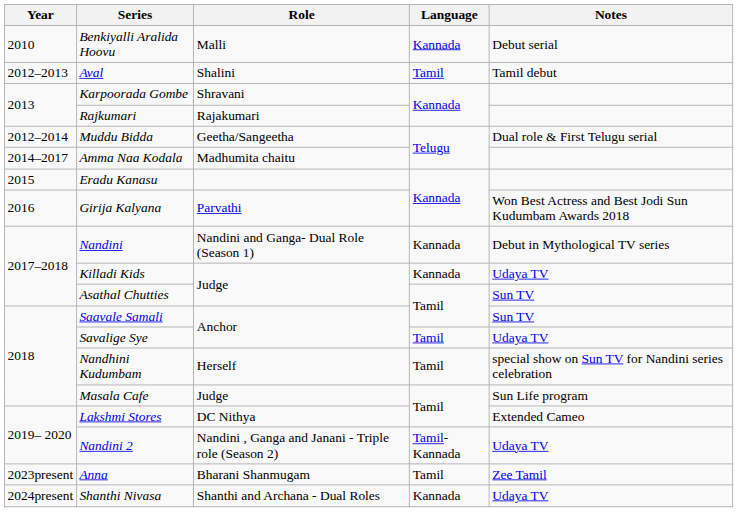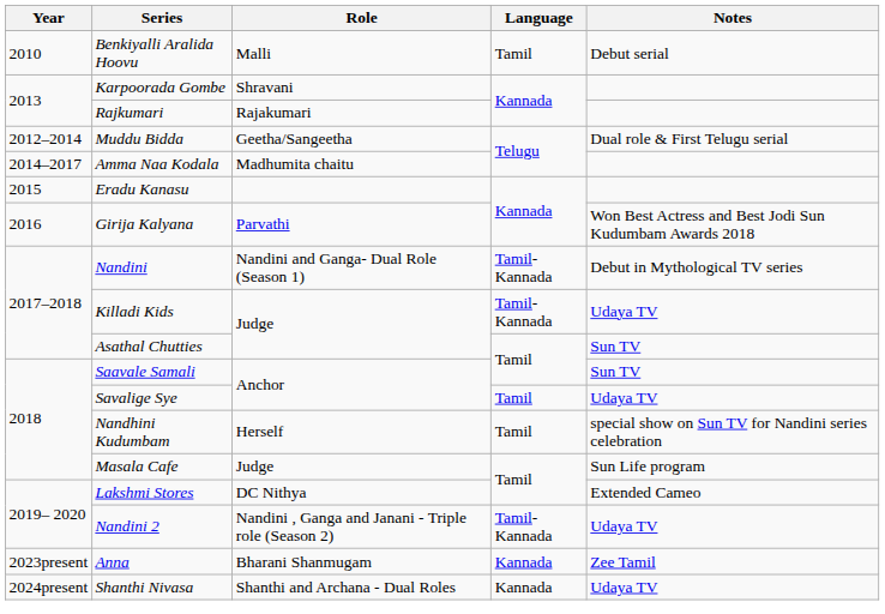 <table class="wikitable sortable">
 <tr>
 <th scope="col">Year</th>
 <th scope="col">Series</th>
 <th scope="col">Role</th>
 <th scope="col">Language</th>
 <th scope="col" class="unsortable">Notes</th>
 </tr>
 <tr>
 <td>2010</td>
 <td><em>Benkiyalli Aralida Hoovu</em></td>
 <td>Malli</td>
-<td><a href='#'>Kannada</a></td>
+<td>Tamil</td>
 <td>Debut serial</td>
-</tr>
-<tr>
-<td>2012–2013</td>
-<td><em><a href='#'>Aval</a></em></td>
-<td>Shalini</td>
-<td><a href='#'>Tamil</a></td>
-<td>Tamil debut</td>
 </tr>
 <tr>
 <td rowspan=2>2013</td>
 <td><em>Karpoorada Gombe</em></td>
 <td>Shravani</td>
 <td rowspan="2"><a href='#'>Kannada</a></td>
 <td></td>
 </tr>
 <tr>
 <td><em>Rajkumari</em></td>
 <td>Rajakumari</td>
 <td></td>
 </tr>
 <tr>
 <td>2012–2014</td>
 <td><em>Muddu Bidda</em></td>
 <td>Geetha/Sangeetha</td>
 <td rowspan=2><a href='#'>Telugu</a></td>
 <td>Dual role & First Telugu serial</td>
 </tr>
 <tr>
 <td>2014–2017</td>
 <td><em>Amma Naa Kodala</em></td>
 <td>Madhumita chaitu</td>
 <td></td>
 </tr>
 <tr>
 <td>2015</td>
 <td><em>Eradu Kanasu</em></td>
 <td></td>
 <td rowspan=2><a href='#'>Kannada</a></td>
 <td></td>
 </tr>
 <tr>
 <td>2016</td>
 <td><em>Girija Kalyana</em></td>
 <td><a href='#'>Parvathi</a></td>
 <td>Won Best Actress and Best Jodi Sun Kudumbam Awards 2018</td>
 </tr>
 <tr>
 <td rowspan="3">2017–2018</td>
 <td><em><a href='#'>Nandini</a></em></td>
 <td>Nandini and Ganga- Dual Role (Season 1)</td>
-<td>Kannada</td>
+<td rowspan="1"><a href='#'>Tamil</a>-Kannada</td>
 <td>Debut in Mythological TV series</td>
 </tr>
 <tr>
 <td><em>Killadi Kids</em></td>
 <td rowspan="2">Judge</td>
-<td>Kannada</td>
+<td rowspan="1"><a href='#'>Tamil</a>-Kannada</td>
 <td rowspan="1"><a href='#'>Udaya TV</a></td>
 </tr>
 <tr>
 <td><em>Asathal Chutties</em></td>
 <td rowspan="2">Tamil</td>
 <td><a href='#'>Sun TV</a></td>
 </tr>
 <tr>
 <td rowspan="4">2018</td>
 <td><a href='#'><em>Saavale Samali</em></a></td>
 <td rowspan="2">Anchor</td>
 <td rowspan="1"><a href='#'>Sun TV</a></td>
 </tr>
 <tr>
 <td><em>Savalige Sye</em></td>
 <td><a href='#'>Tamil</a></td>
 <td><a href='#'>Udaya TV</a></td>
 </tr>
 <tr>
 <td><em>Nandhini Kudumbam</em></td>
 <td>Herself</td>
 <td>Tamil</td>
 <td>special show on <a href='#'>Sun TV</a> for Nandini series celebration</td>
 </tr>
 <tr>
 <td><em>Masala Cafe</em></td>
 <td>Judge</td>
 <td rowspan="2">Tamil</td>
 <td>Sun Life program</td>
 </tr>
 <tr>
 <td rowspan="2">2019– 2020</td>
 <td><em><a href='#'>Lakshmi Stores</a></em></td>
 <td>DC Nithya</td>
 <td>Extended Cameo</td>
 </tr>
 <tr>
 <td><em><a href='#'>Nandini 2</a></em></td>
 <td>Nandini , Ganga and Janani - Triple role (Season 2)</td>
 <td rowspan="1"><a href='#'>Tamil</a>-Kannada</td>
 <td><a href='#'>Udaya TV</a></td>
 </tr>
 <tr>
 <td>2023present</td>
 <td><em><a href='#'>Anna</a></em></td>
 <td>Bharani Shanmugam</td>
-<td>Tamil</td>
+<td><a href='#'>Kannada</a></td>
 <td><a href='#'>Zee Tamil</a></td>
 </tr>
 <tr>
 <td>2024present</td>
 <td><em>Shanthi Nivasa</em></td>
 <td>Shanthi and Archana - Dual Roles</td>
 <td>Kannada</td>
 <td><a href='#'>Udaya TV</a><br></td>
 </tr>
 </table>
